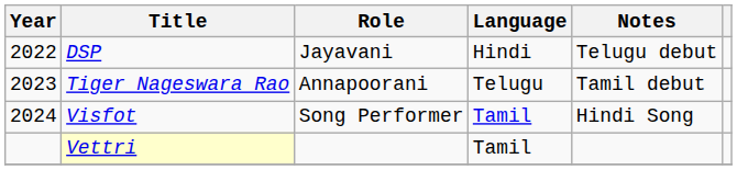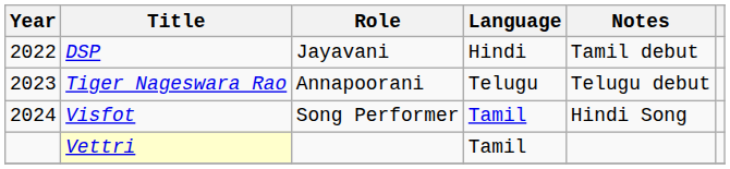 <table class="wikitable plainrowheaders sortable" style="margin-right: 0;">
 <tr>
 <th scope="col">Year</th>
 <th scope="col">Title</th>
 <th scope="col">Role</th>
 <th scope="col">Language</th>
 <th scope="col" class="unsortable">Notes</th>
 <th scope="col" class="unsortable"></th>
 </tr>
 <tr>
 <td>2022</td>
 <td><em><a href='#'>DSP</a></em></td>
 <td>Jayavani</td>
 <td>Hindi</td>
-<td>Telugu debut</td>
+<td>Tamil debut</td>
 <td></td>
 </tr>
 <tr>
 <td>2023</td>
 <td><em><a href='#'>Tiger Nageswara Rao</a></em></td>
 <td>Annapoorani</td>
 <td>Telugu</td>
-<td>Tamil debut</td>
+<td>Telugu debut</td>
 <td></td>
 </tr>
 <tr>
 <td>2024</td>
 <td><em><a href='#'>Visfot</a></em></td>
 <td>Song Performer</td>
 <td><a href='#'>Tamil</a></td>
 <td>Hindi Song</td>
 <td></td>
 </tr>
 <tr>
 <td></td>
 <td style="background:#FFFFCC;"><em><a href='#'>Vettri</a></em></td>
 <td></td>
 <td>Tamil</td>
 <td></td>
 <td></td>
 </tr>
 <tr>
 </tr>
 </table>
